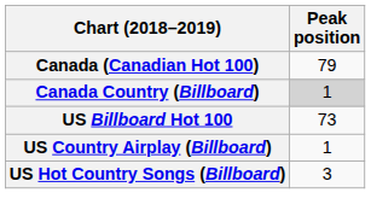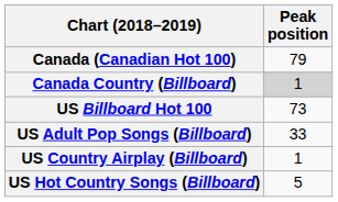 <table class="wikitable sortable plainrowheaders" style="text-align:center">
 <tr>
 <th>Chart (2018–2019)</th>
 <th>Peak<br>position</th>
 </tr>
 <tr>
 <th scope="row">Canada (<a href='#'>Canadian Hot 100</a>)</th>
 <td>79</td>
 </tr>
 <tr>
 <th scope="row"><a href='#'>Canada Country</a> (<a href='#'><em>Billboard</em></a>)</th>
 <td style="background: lightgrey;">1</td>
 </tr>
 <tr>
 <th scope="row">US <a href='#'><em>Billboard</em> Hot 100</a></th>
 <td>73</td>
 </tr>
 <tr>
+<th scope="row">US <a href='#'>Adult Pop Songs</a> (<em><a href='#'>Billboard</a></em>)</th>
+<td>33</td>
+</tr>
+<tr>
 <th scope="row">US <a href='#'>Country Airplay</a> (<em><a href='#'>Billboard</a></em>)</th>
 <td>1</td>
 </tr>
 <tr>
 <th scope="row">US <a href='#'>Hot Country Songs</a> (<em><a href='#'>Billboard</a></em>)</th>
-<td>3</td>
+<td>5</td>
 </tr>
 </table>
